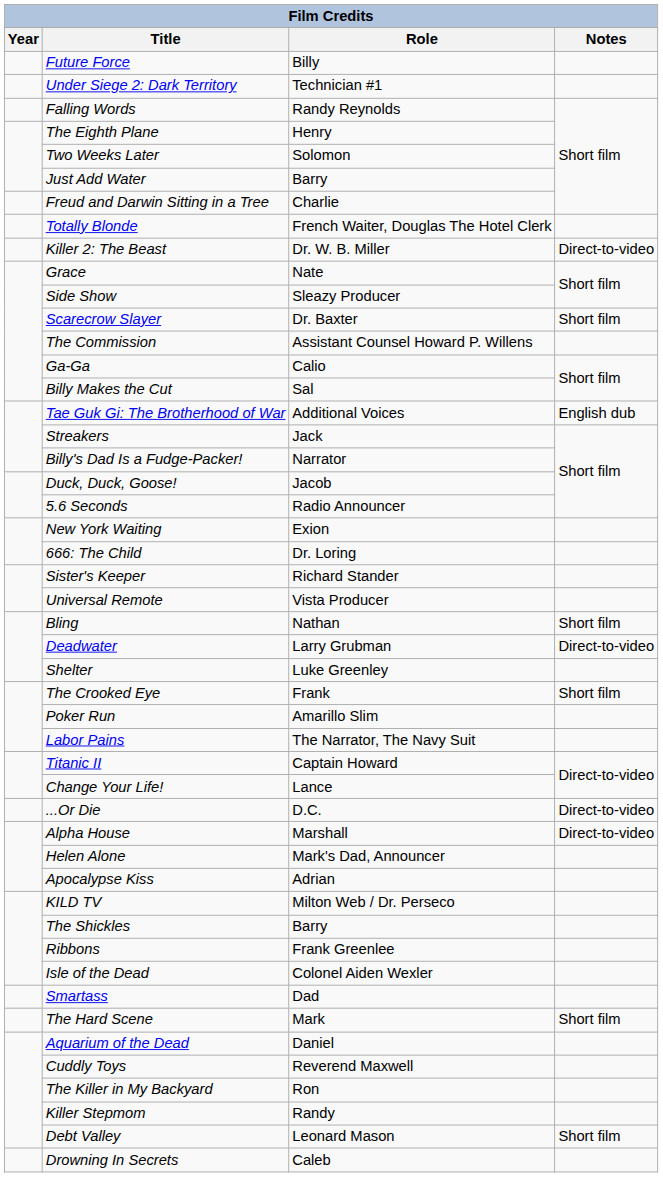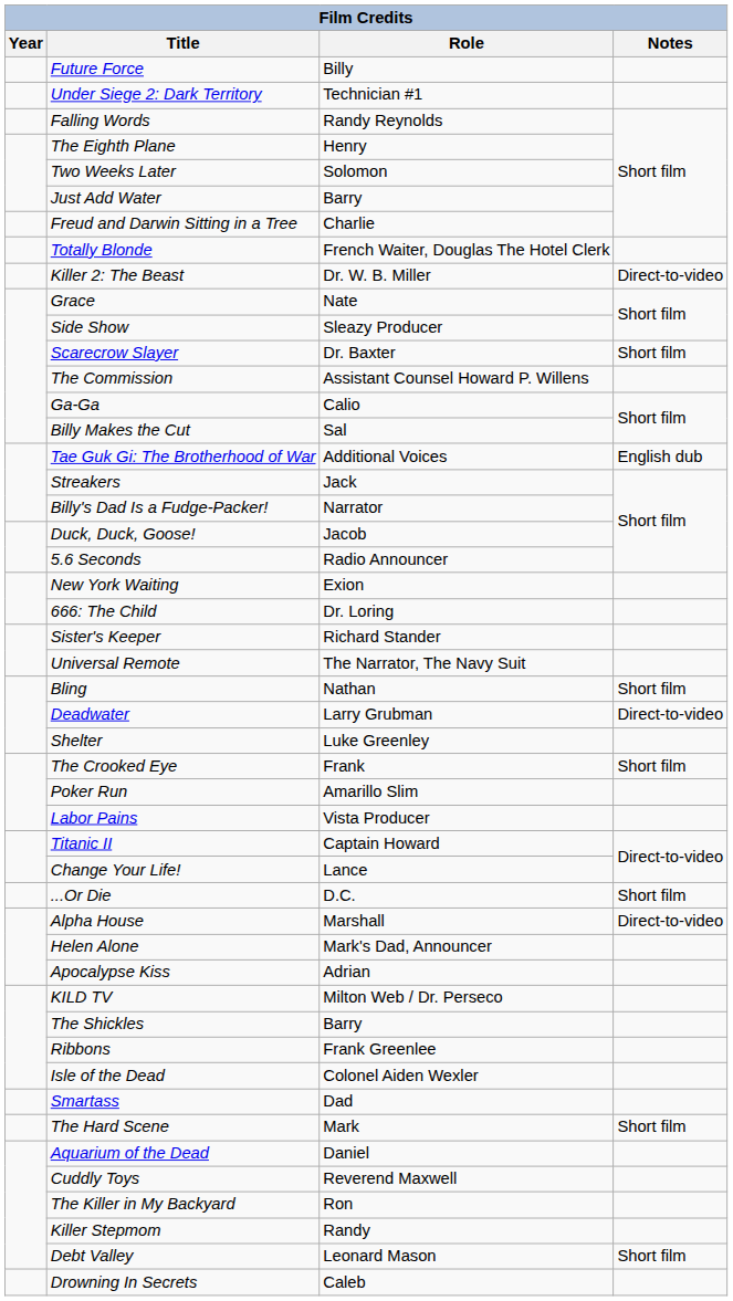 <table class="wikitable sortable">
 <tr>
 <th colspan="5" style="background:#B0C4DE;">Film Credits</th>
 </tr>
 <tr>
 <th>Year</th>
 <th>Title</th>
 <th>Role</th>
 <th>Notes</th>
 </tr>
 <tr>
 <td></td>
 <td><em><a href='#'>Future Force</a></em></td>
 <td>Billy</td>
 <td></td>
 </tr>
 <tr>
 <td></td>
 <td><em><a href='#'>Under Siege 2: Dark Territory</a></em></td>
 <td>Technician #1</td>
 <td></td>
 </tr>
 <tr>
 <td></td>
 <td><em>Falling Words</em></td>
 <td>Randy Reynolds</td>
 <td rowspan="5">Short film</td>
 </tr>
 <tr>
 <td rowspan="3"></td>
 <td><em>The Eighth Plane</em></td>
 <td>Henry</td>
 </tr>
 <tr>
 <td><em>Two Weeks Later</em></td>
 <td>Solomon</td>
 </tr>
 <tr>
 <td><em>Just Add Water</em></td>
 <td>Barry</td>
 </tr>
 <tr>
 <td></td>
 <td><em>Freud and Darwin Sitting in a Tree</em></td>
 <td>Charlie</td>
 </tr>
 <tr>
 <td></td>
 <td><em><a href='#'>Totally Blonde</a></em></td>
 <td>French Waiter, Douglas The Hotel Clerk</td>
 <td></td>
 </tr>
 <tr>
 <td></td>
 <td><em>Killer 2: The Beast</em></td>
 <td>Dr. W. B. Miller</td>
 <td>Direct-to-video</td>
 </tr>
 <tr>
 <td rowspan="6"></td>
 <td><em>Grace</em></td>
 <td>Nate</td>
 <td rowspan="2">Short film</td>
 </tr>
 <tr>
 <td><em>Side Show</em></td>
 <td>Sleazy Producer</td>
 </tr>
 <tr>
 <td><em><a href='#'>Scarecrow Slayer</a></em></td>
 <td>Dr. Baxter</td>
 <td>Short film</td>
 </tr>
 <tr>
 <td><em>The Commission</em></td>
 <td>Assistant Counsel Howard P. Willens</td>
 <td></td>
 </tr>
 <tr>
 <td><em>Ga-Ga</em></td>
 <td>Calio</td>
 <td rowspan="2">Short film</td>
 </tr>
 <tr>
 <td><em>Billy Makes the Cut</em></td>
 <td>Sal</td>
 </tr>
 <tr>
 <td rowspan="3"></td>
 <td><em><a href='#'>Tae Guk Gi: The Brotherhood of War</a></em></td>
 <td>Additional Voices</td>
 <td>English dub</td>
 </tr>
 <tr>
 <td><em>Streakers</em></td>
 <td>Jack</td>
 <td rowspan="4">Short film</td>
 </tr>
 <tr>
 <td><em>Billy's Dad Is a Fudge-Packer!</em></td>
 <td>Narrator</td>
 </tr>
 <tr>
 <td rowspan="2"></td>
 <td><em>Duck, Duck, Goose!</em></td>
 <td>Jacob</td>
 </tr>
 <tr>
 <td><em>5.6 Seconds</em></td>
 <td>Radio Announcer</td>
 </tr>
 <tr>
 <td rowspan="2"></td>
 <td><em>New York Waiting</em></td>
 <td>Exion</td>
 <td></td>
 </tr>
 <tr>
 <td><em>666: The Child</em></td>
 <td>Dr. Loring</td>
 <td></td>
 </tr>
 <tr>
 <td rowspan="2"></td>
 <td><em>Sister's Keeper</em></td>
 <td>Richard Stander</td>
 <td></td>
 </tr>
 <tr>
 <td><em>Universal Remote</em></td>
-<td>Vista Producer</td>
+<td>The Narrator, The Navy Suit</td>
 <td></td>
 </tr>
 <tr>
 <td rowspan="3"></td>
 <td><em>Bling</em></td>
 <td>Nathan</td>
 <td>Short film</td>
 </tr>
 <tr>
 <td><em><a href='#'>Deadwater</a></em></td>
 <td>Larry Grubman</td>
 <td>Direct-to-video</td>
 </tr>
 <tr>
 <td><em>Shelter</em></td>
 <td>Luke Greenley</td>
 <td></td>
 </tr>
 <tr>
 <td rowspan="3"></td>
 <td><em>The Crooked Eye</em></td>
 <td>Frank</td>
 <td>Short film</td>
 </tr>
 <tr>
 <td><em>Poker Run</em></td>
 <td>Amarillo Slim</td>
 <td></td>
 </tr>
 <tr>
 <td><em><a href='#'>Labor Pains</a></em></td>
-<td>The Narrator, The Navy Suit</td>
+<td>Vista Producer</td>
 <td></td>
 </tr>
 <tr>
 <td rowspan="2"></td>
 <td><em><a href='#'>Titanic II</a></em></td>
 <td>Captain Howard</td>
 <td rowspan="2">Direct-to-video</td>
 </tr>
 <tr>
 <td><em>Change Your Life!</em></td>
 <td>Lance</td>
 </tr>
 <tr>
 <td></td>
 <td><em>...Or Die</em></td>
 <td>D.C.</td>
-<td>Direct-to-video</td>
+<td>Short film</td>
 </tr>
 <tr>
 <td rowspan="3"></td>
 <td><em>Alpha House</em></td>
 <td>Marshall</td>
 <td>Direct-to-video</td>
 </tr>
 <tr>
 <td><em>Helen Alone</em></td>
 <td>Mark's Dad, Announcer</td>
 <td></td>
 </tr>
 <tr>
 <td><em>Apocalypse Kiss</em></td>
 <td>Adrian</td>
 <td></td>
 </tr>
 <tr>
 <td rowspan="4"></td>
 <td><em>KILD TV</em></td>
 <td>Milton Web / Dr. Perseco</td>
 <td></td>
 </tr>
 <tr>
 <td><em>The Shickles</em></td>
 <td>Barry</td>
 <td></td>
 </tr>
 <tr>
 <td><em>Ribbons</em></td>
 <td>Frank Greenlee</td>
 <td></td>
 </tr>
 <tr>
 <td><em>Isle of the Dead</em></td>
 <td>Colonel Aiden Wexler</td>
 <td></td>
 </tr>
 <tr>
 <td></td>
 <td><em><a href='#'>Smartass</a></em></td>
 <td>Dad</td>
 <td></td>
 </tr>
 <tr>
 <td></td>
 <td><em>The Hard Scene</em></td>
 <td>Mark</td>
 <td>Short film</td>
 </tr>
 <tr>
 <td rowspan="5"></td>
 <td><em><a href='#'>Aquarium of the Dead</a></em></td>
 <td>Daniel</td>
 <td></td>
 </tr>
 <tr>
 <td><em>Cuddly Toys</em></td>
 <td>Reverend Maxwell</td>
 <td></td>
 </tr>
 <tr>
 <td><em>The Killer in My Backyard</em></td>
 <td>Ron</td>
 <td></td>
 </tr>
 <tr>
 <td><em>Killer Stepmom</em></td>
 <td>Randy</td>
 <td></td>
 </tr>
 <tr>
 <td><em>Debt Valley</em></td>
 <td>Leonard Mason</td>
 <td>Short film</td>
 </tr>
 <tr>
 <td></td>
 <td><em>Drowning In Secrets</em></td>
 <td>Caleb</td>
 <td></td>
 </tr>
 </table>
